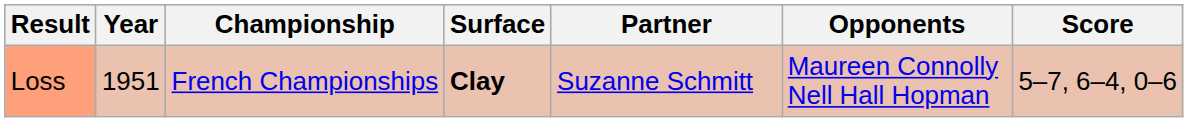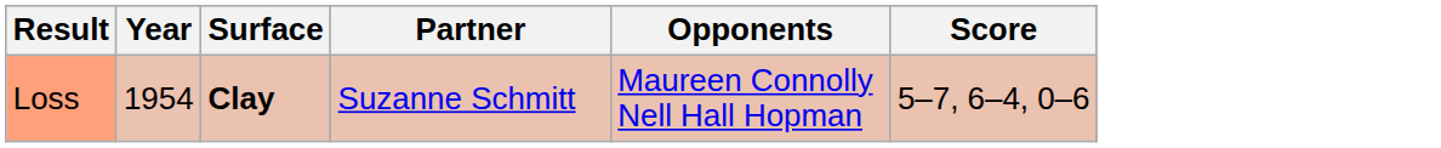 <table class="sortable wikitable">
 <tr>
 <th>Result</th>
 <th>Year</th>
-<th>Championship</th>
 <th>Surface</th>
 <th style="width:135px">Partner</th>
 <th style="width:135px">Opponents</th>
 <th class="unsortable">Score</th>
 </tr>
 <tr style="background:#ebc2af;">
 <td style="background:#ffa07a;">Loss</td>
-<td>1951</td>
-<td><a href='#'>French Championships</a></td>
+<td>1954</td>
 <td><strong>Clay</strong></td>
 <td> <a href='#'>Suzanne Schmitt</a></td>
 <td> <a href='#'>Maureen Connolly</a> <br>  <a href='#'>Nell Hall Hopman</a></td>
 <td>5–7, 6–4, 0–6</td>
 </tr>
 </table>
